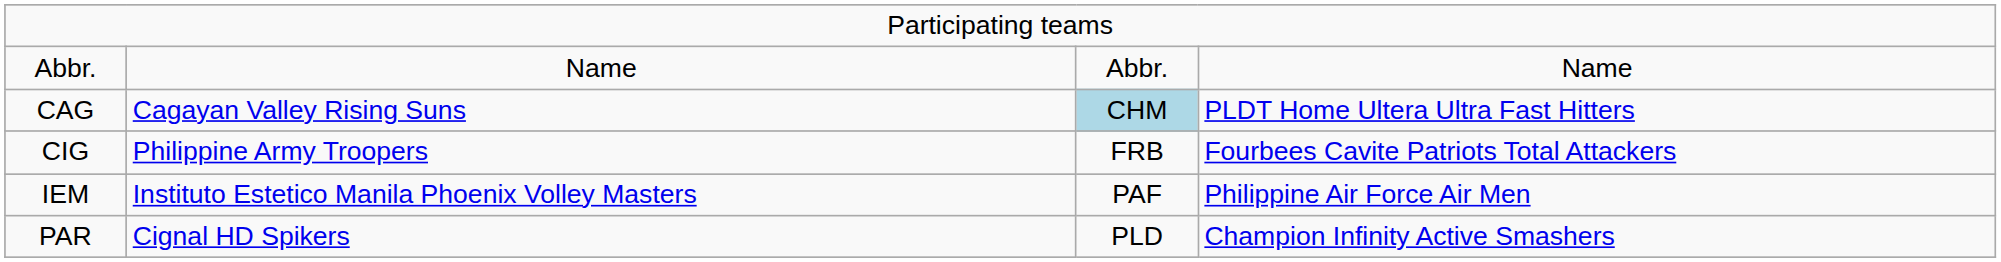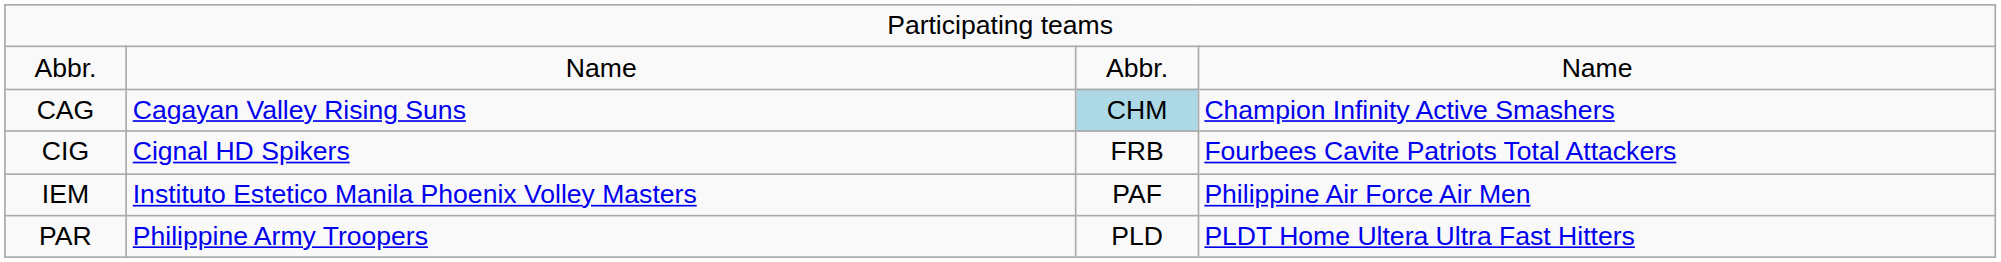 <table class="wikitable" style="margin:1em auto; text-align:center;" width="95%">
 <tr>
 <td colspan="4">Participating teams</td>
 </tr>
 <tr>
 <td>Abbr.</td>
 <td>Name</td>
 <td>Abbr.</td>
 <td>Name</td>
 </tr>
 <tr>
 <td>CAG</td>
 <td align=left> <a href='#'>Cagayan Valley Rising Suns</a></td>
 <td style="background: lightblue;">CHM</td>
-<td align=left> <a href='#'>PLDT Home Ultera Ultra Fast Hitters</a></td>
+<td align=left> <a href='#'>Champion Infinity Active Smashers</a></td>
 </tr>
 <tr>
 <td>CIG</td>
-<td align=left> <a href='#'>Philippine Army Troopers</a></td>
+<td align=left> <a href='#'>Cignal HD Spikers</a></td>
 <td>FRB</td>
 <td align=left> <a href='#'>Fourbees Cavite Patriots Total Attackers</a></td>
 </tr>
 <tr>
 <td>IEM</td>
 <td align=left> <a href='#'>Instituto Estetico Manila Phoenix Volley Masters</a></td>
 <td>PAF</td>
 <td align=left> <a href='#'>Philippine Air Force Air Men</a></td>
 </tr>
 <tr>
 <td>PAR</td>
-<td align=left> <a href='#'>Cignal HD Spikers</a></td>
+<td align=left> <a href='#'>Philippine Army Troopers</a></td>
 <td>PLD</td>
-<td align=left> <a href='#'>Champion Infinity Active Smashers</a></td>
+<td align=left> <a href='#'>PLDT Home Ultera Ultra Fast Hitters</a></td>
 </tr>
 </table>
